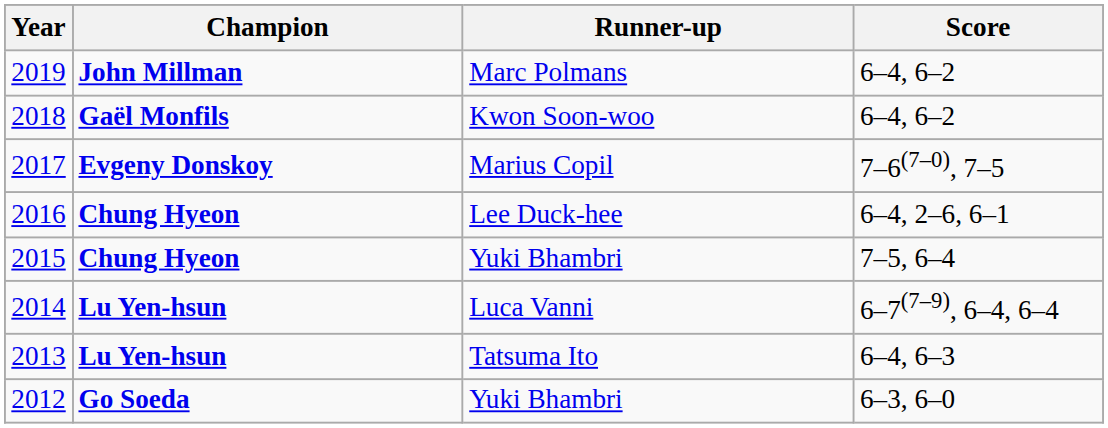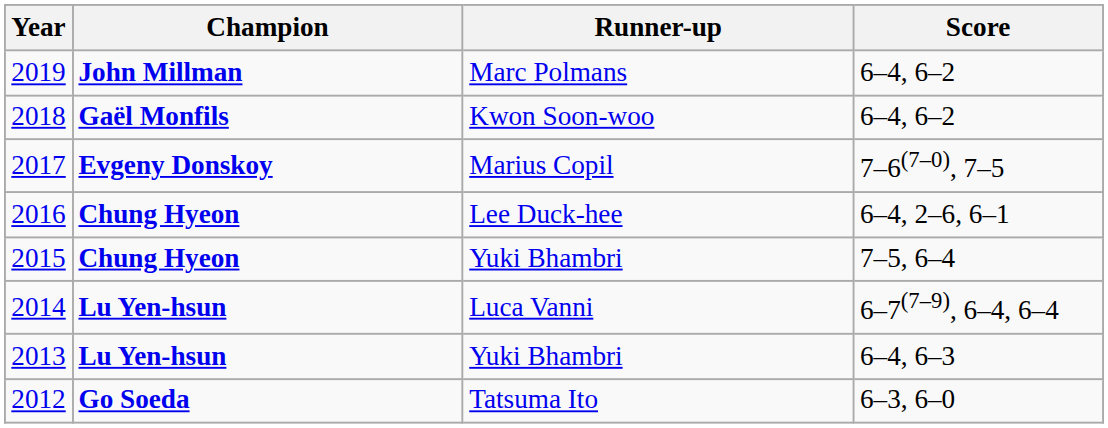 <table class="wikitable" style="font-size:90%">
 <tr>
 <th>Year</th>
 <th width="200">Champion</th>
 <th width="200">Runner-up</th>
 <th width="125">Score</th>
 </tr>
 <tr>
 <td><a href='#'>2019</a></td>
 <td> <strong><a href='#'>John Millman</a></strong></td>
 <td> <a href='#'>Marc Polmans</a></td>
 <td>6–4, 6–2</td>
 </tr>
 <tr>
 <td><a href='#'>2018</a></td>
 <td> <strong><a href='#'>Gaël Monfils</a></strong></td>
 <td> <a href='#'>Kwon Soon-woo</a></td>
 <td>6–4, 6–2</td>
 </tr>
 <tr>
 <td><a href='#'>2017</a></td>
 <td> <strong><a href='#'>Evgeny Donskoy</a></strong></td>
 <td> <a href='#'>Marius Copil</a></td>
 <td>7–6<sup>(7–0)</sup>, 7–5</td>
 </tr>
 <tr>
 <td><a href='#'>2016</a></td>
 <td> <strong><a href='#'>Chung Hyeon</a></strong></td>
 <td> <a href='#'>Lee Duck-hee</a></td>
 <td>6–4, 2–6, 6–1</td>
 </tr>
 <tr>
 <td><a href='#'>2015</a></td>
 <td> <strong><a href='#'>Chung Hyeon</a></strong></td>
 <td> <a href='#'>Yuki Bhambri</a></td>
 <td>7–5, 6–4</td>
 </tr>
 <tr>
 <td><a href='#'>2014</a></td>
 <td> <strong><a href='#'>Lu Yen-hsun</a></strong></td>
 <td> <a href='#'>Luca Vanni</a></td>
 <td>6–7<sup>(7–9)</sup>, 6–4, 6–4</td>
 </tr>
 <tr>
 <td><a href='#'>2013</a></td>
 <td> <strong><a href='#'>Lu Yen-hsun</a></strong></td>
-<td> <a href='#'>Tatsuma Ito</a></td>
+<td> <a href='#'>Yuki Bhambri</a></td>
 <td>6–4, 6–3</td>
 </tr>
 <tr>
 <td><a href='#'>2012</a></td>
 <td> <strong><a href='#'>Go Soeda</a></strong></td>
-<td> <a href='#'>Yuki Bhambri</a></td>
+<td> <a href='#'>Tatsuma Ito</a></td>
 <td>6–3, 6–0</td>
 </tr>
 </table>
